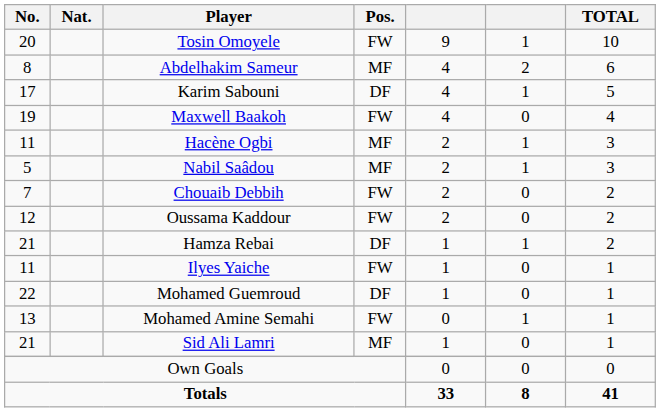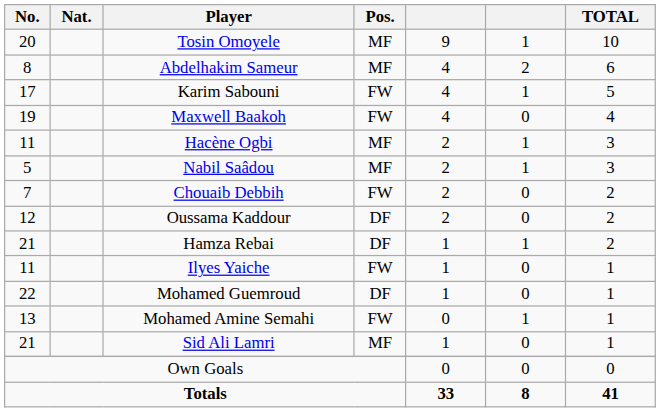 <table class="wikitable sortable alternance" style="font-size:85%; text-align:center; line-height:14px; width:60%;">
 <tr>
 <th width=10>No.</th>
 <th width=10>Nat.</th>
 <th width=140>Player</th>
 <th width=10>Pos.</th>
 <th width=40></th>
 <th width=40></th>
 <th width=10>TOTAL</th>
 </tr>
 <tr>
 <td>20</td>
 <td></td>
 <td><a href='#'>Tosin Omoyele</a></td>
-<td>FW</td>
+<td>MF</td>
 <td>9</td>
 <td>1</td>
 <td>10</td>
 </tr>
 <tr>
 <td>8</td>
 <td></td>
 <td><a href='#'>Abdelhakim Sameur</a></td>
 <td>MF</td>
 <td>4</td>
 <td>2</td>
 <td>6</td>
 </tr>
 <tr>
 <td>17</td>
 <td></td>
 <td>Karim Sabouni</td>
-<td>DF</td>
+<td>FW</td>
 <td>4</td>
 <td>1</td>
 <td>5</td>
 </tr>
 <tr>
 <td>19</td>
 <td></td>
 <td><a href='#'>Maxwell Baakoh</a></td>
 <td>FW</td>
 <td>4</td>
 <td>0</td>
 <td>4</td>
 </tr>
 <tr>
 <td>11</td>
 <td></td>
 <td><a href='#'>Hacène Ogbi</a></td>
 <td>MF</td>
 <td>2</td>
 <td>1</td>
 <td>3</td>
 </tr>
 <tr>
 <td>5</td>
 <td></td>
 <td><a href='#'>Nabil Saâdou</a></td>
 <td>MF</td>
 <td>2</td>
 <td>1</td>
 <td>3</td>
 </tr>
 <tr>
 <td>7</td>
 <td></td>
 <td><a href='#'>Chouaib Debbih</a></td>
 <td>FW</td>
 <td>2</td>
 <td>0</td>
 <td>2</td>
 </tr>
 <tr>
 <td>12</td>
 <td></td>
 <td>Oussama Kaddour</td>
-<td>FW</td>
+<td>DF</td>
 <td>2</td>
 <td>0</td>
 <td>2</td>
 </tr>
 <tr>
 <td>21</td>
 <td></td>
 <td>Hamza Rebai</td>
 <td>DF</td>
 <td>1</td>
 <td>1</td>
 <td>2</td>
 </tr>
 <tr>
 <td>11</td>
 <td></td>
 <td><a href='#'>Ilyes Yaiche</a></td>
 <td>FW</td>
 <td>1</td>
 <td>0</td>
 <td>1</td>
 </tr>
 <tr>
 <td>22</td>
 <td></td>
 <td>Mohamed Guemroud</td>
 <td>DF</td>
 <td>1</td>
 <td>0</td>
 <td>1</td>
 </tr>
 <tr>
 <td>13</td>
 <td></td>
 <td>Mohamed Amine Semahi</td>
 <td>FW</td>
 <td>0</td>
 <td>1</td>
 <td>1</td>
 </tr>
 <tr>
 <td>21</td>
 <td></td>
 <td><a href='#'>Sid Ali Lamri</a></td>
 <td>MF</td>
 <td>1</td>
 <td>0</td>
 <td>1</td>
 </tr>
 <tr>
 </tr>
 <tr class="sortbottom">
 <td colspan="4">Own Goals</td>
 <td>0</td>
 <td>0</td>
 <td>0</td>
 </tr>
 <tr class="sortbottom">
 <td colspan="4"><strong>Totals</strong></td>
 <td><strong>33</strong></td>
 <td><strong>8</strong></td>
 <td><strong>41</strong></td>
 </tr>
 </table>
